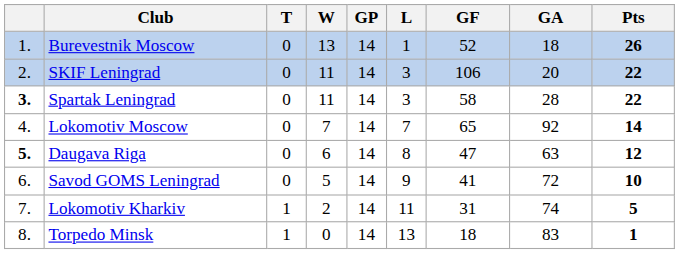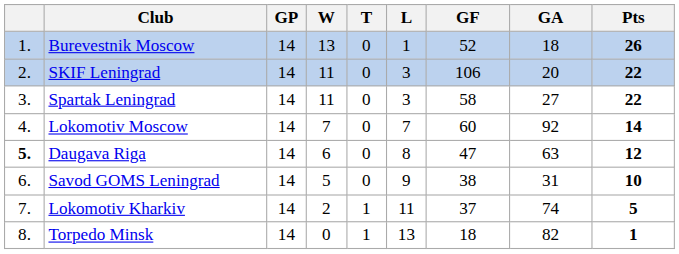 <table class="wikitable">
 <tr>
 <th width="30"></th>
 <th width="200">Club</th>
+<th width="30">GP</th>
+<th width="30">W</th>
 <th width="30">T</th>
-<th width="30">W</th>
-<th width="30">GP</th>
 <th width="30">L</th>
 <th width="70">GF</th>
 <th width="70">GA</th>
 <th width="70">Pts</th>
 </tr>
 <tr bgcolor="#BCD2EE" align="center">
 <td>1.</td>
 <td align="left"><a href='#'>Burevestnik Moscow</a></td>
+<td>14</td>
+<td>13</td>
 <td>0</td>
-<td>13</td>
-<td>14</td>
 <td>1</td>
 <td>52</td>
 <td>18</td>
 <td><strong>26</strong></td>
 </tr>
 <tr bgcolor="#BCD2EE" align="center">
 <td>2.</td>
 <td align="left"><a href='#'>SKIF Leningrad</a></td>
+<td>14</td>
+<td>11</td>
 <td>0</td>
-<td>11</td>
-<td>14</td>
 <td>3</td>
 <td>106</td>
 <td>20</td>
 <td><strong>22</strong></td>
 </tr>
 <tr bgcolor="#FFFFFF" align="center">
-<td><strong>3.</strong></td>
+<td>3.</td>
 <td align="left"><a href='#'>Spartak Leningrad</a></td>
+<td>14</td>
+<td>11</td>
 <td>0</td>
-<td>11</td>
-<td>14</td>
 <td>3</td>
 <td>58</td>
-<td>28</td>
+<td>27</td>
 <td><strong>22</strong></td>
 </tr>
 <tr bgcolor="#FFFFFF" align="center">
 <td>4.</td>
 <td align="left"><a href='#'>Lokomotiv Moscow</a></td>
+<td>14</td>
+<td>7</td>
 <td>0</td>
 <td>7</td>
-<td>14</td>
-<td>7</td>
-<td>65</td>
+<td>60</td>
 <td>92</td>
 <td><strong>14</strong></td>
 </tr>
 <tr bgcolor="#FFFFFF" align="center">
 <td><strong>5.</strong></td>
 <td align="left"><a href='#'>Daugava Riga</a></td>
+<td>14</td>
+<td>6</td>
 <td>0</td>
-<td>6</td>
-<td>14</td>
 <td>8</td>
 <td>47</td>
 <td>63</td>
 <td><strong>12</strong></td>
 </tr>
 <tr bgcolor="#FFFFFF" align="center">
 <td>6.</td>
 <td align="left"><a href='#'>Savod GOMS Leningrad</a></td>
+<td>14</td>
+<td>5</td>
 <td>0</td>
-<td>5</td>
-<td>14</td>
 <td>9</td>
-<td>41</td>
-<td>72</td>
+<td>38</td>
+<td>31</td>
 <td><strong>10</strong></td>
 </tr>
 <tr bgcolor="#FFFFFF" align="center">
 <td>7.</td>
 <td align="left"><a href='#'>Lokomotiv Kharkiv</a></td>
+<td>14</td>
+<td>2</td>
 <td>1</td>
-<td>2</td>
-<td>14</td>
 <td>11</td>
-<td>31</td>
+<td>37</td>
 <td>74</td>
 <td><strong>5</strong></td>
 </tr>
 <tr bgcolor="#FFFFFF" align="center">
 <td>8.</td>
 <td align="left"><a href='#'>Torpedo Minsk</a></td>
+<td>14</td>
+<td>0</td>
 <td>1</td>
-<td>0</td>
-<td>14</td>
 <td>13</td>
 <td>18</td>
-<td>83</td>
+<td>82</td>
 <td><strong>1</strong></td>
 </tr>
 </table>
